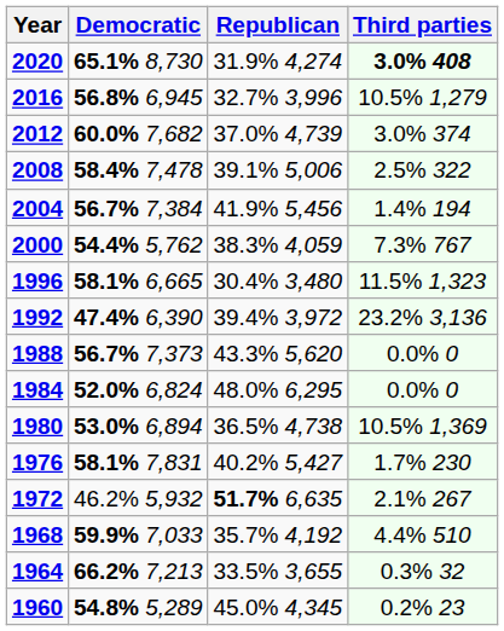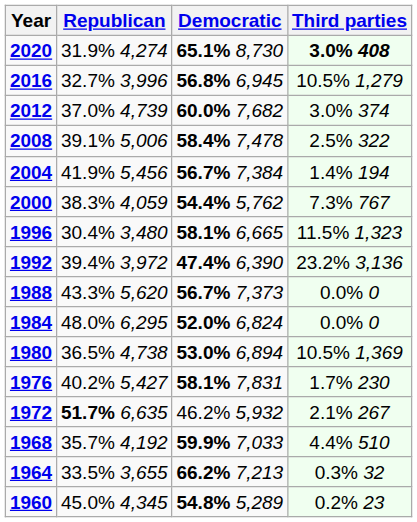 <table class="wikitable" style="float:right; font-size:95%;">
 <tr bgcolor=lightgrey>
 <th>Year</th>
+<th><a href='#'>Republican</a></th>
 <th><a href='#'>Democratic</a></th>
-<th><a href='#'>Republican</a></th>
 <th><a href='#'>Third parties</a></th>
 </tr>
 <tr>
 <td style="text-align:center;" ><strong><a href='#'>2020</a></strong></td>
+<td style="text-align:center;" >31.9% <em>4,274</em></td>
 <td style="text-align:center;" ><strong>65.1%</strong> <em>8,730</em></td>
-<td style="text-align:center;" >31.9% <em>4,274</em></td>
 <td style="text-align:center; background:honeyDew;"><strong>3.0% <em>408</em></strong></td>
 </tr>
 <tr>
 <td style="text-align:center;" ><strong><a href='#'>2016</a></strong></td>
+<td style="text-align:center;" >32.7% <em>3,996</em></td>
 <td style="text-align:center;" ><strong>56.8%</strong> <em>6,945</em></td>
-<td style="text-align:center;" >32.7% <em>3,996</em></td>
 <td style="text-align:center; background:honeyDew;">10.5% <em>1,279</em></td>
 </tr>
 <tr>
 <td style="text-align:center;" ><strong><a href='#'>2012</a></strong></td>
+<td style="text-align:center;" >37.0% <em>4,739</em></td>
 <td style="text-align:center;" ><strong>60.0%</strong> <em>7,682</em></td>
-<td style="text-align:center;" >37.0% <em>4,739</em></td>
 <td style="text-align:center; background:honeyDew;">3.0% <em>374</em></td>
 </tr>
 <tr>
 <td style="text-align:center;" ><strong><a href='#'>2008</a></strong></td>
+<td style="text-align:center;" >39.1% <em>5,006</em></td>
 <td style="text-align:center;" ><strong>58.4%</strong> <em>7,478</em></td>
-<td style="text-align:center;" >39.1% <em>5,006</em></td>
 <td style="text-align:center; background:honeyDew;">2.5% <em>322</em></td>
 </tr>
 <tr>
 <td style="text-align:center;" ><strong><a href='#'>2004</a></strong></td>
+<td style="text-align:center;" >41.9% <em>5,456</em></td>
 <td style="text-align:center;" ><strong>56.7%</strong> <em>7,384</em></td>
-<td style="text-align:center;" >41.9% <em>5,456</em></td>
 <td style="text-align:center; background:honeyDew;">1.4% <em>194</em></td>
 </tr>
 <tr>
 <td style="text-align:center;" ><strong><a href='#'>2000</a></strong></td>
+<td style="text-align:center;" >38.3% <em>4,059</em></td>
 <td style="text-align:center;" ><strong>54.4%</strong> <em>5,762</em></td>
-<td style="text-align:center;" >38.3% <em>4,059</em></td>
 <td style="text-align:center; background:honeyDew;">7.3% <em>767</em></td>
 </tr>
 <tr>
 <td style="text-align:center;" ><strong><a href='#'>1996</a></strong></td>
+<td style="text-align:center;" >30.4% <em>3,480</em></td>
 <td style="text-align:center;" ><strong>58.1%</strong> <em>6,665</em></td>
-<td style="text-align:center;" >30.4% <em>3,480</em></td>
 <td style="text-align:center; background:honeyDew;">11.5% <em>1,323</em></td>
 </tr>
 <tr>
 <td style="text-align:center;" ><strong><a href='#'>1992</a></strong></td>
+<td style="text-align:center;" >39.4% <em>3,972</em></td>
 <td style="text-align:center;" ><strong>47.4%</strong> <em>6,390</em></td>
-<td style="text-align:center;" >39.4% <em>3,972</em></td>
 <td style="text-align:center; background:honeyDew;">23.2% <em>3,136</em></td>
 </tr>
 <tr>
 <td style="text-align:center;" ><strong><a href='#'>1988</a></strong></td>
+<td style="text-align:center;" >43.3% <em>5,620</em></td>
 <td style="text-align:center;" ><strong>56.7%</strong> <em>7,373</em></td>
-<td style="text-align:center;" >43.3% <em>5,620</em></td>
 <td style="text-align:center; background:honeyDew;">0.0% <em>0</em></td>
 </tr>
 <tr>
 <td style="text-align:center;" ><strong><a href='#'>1984</a></strong></td>
+<td style="text-align:center;" >48.0% <em>6,295</em></td>
 <td style="text-align:center;" ><strong>52.0%</strong> <em>6,824</em></td>
-<td style="text-align:center;" >48.0% <em>6,295</em></td>
 <td style="text-align:center; background:honeyDew;">0.0% <em>0</em></td>
 </tr>
 <tr>
 <td style="text-align:center;" ><strong><a href='#'>1980</a></strong></td>
+<td style="text-align:center;" >36.5% <em>4,738</em></td>
 <td style="text-align:center;" ><strong>53.0%</strong> <em>6,894</em></td>
-<td style="text-align:center;" >36.5% <em>4,738</em></td>
 <td style="text-align:center; background:honeyDew;">10.5% <em>1,369</em></td>
 </tr>
 <tr>
 <td style="text-align:center;" ><strong><a href='#'>1976</a></strong></td>
+<td style="text-align:center;" >40.2% <em>5,427</em></td>
 <td style="text-align:center;" ><strong>58.1%</strong> <em>7,831</em></td>
-<td style="text-align:center;" >40.2% <em>5,427</em></td>
 <td style="text-align:center; background:honeyDew;">1.7% <em>230</em></td>
 </tr>
 <tr>
 <td style="text-align:center;" ><strong><a href='#'>1972</a></strong></td>
+<td style="text-align:center;" ><strong>51.7%</strong> <em>6,635</em></td>
 <td style="text-align:center;" >46.2% <em>5,932</em></td>
-<td style="text-align:center;" ><strong>51.7%</strong> <em>6,635</em></td>
 <td style="text-align:center; background:honeyDew;">2.1% <em>267</em></td>
 </tr>
 <tr>
 <td style="text-align:center;" ><strong><a href='#'>1968</a></strong></td>
+<td style="text-align:center;" >35.7% <em>4,192</em></td>
 <td style="text-align:center;" ><strong>59.9%</strong> <em>7,033</em></td>
-<td style="text-align:center;" >35.7% <em>4,192</em></td>
 <td style="text-align:center; background:honeyDew;">4.4% <em>510</em></td>
 </tr>
 <tr>
 <td style="text-align:center;" ><strong><a href='#'>1964</a></strong></td>
+<td style="text-align:center;" >33.5% <em>3,655</em></td>
 <td style="text-align:center;" ><strong>66.2%</strong> <em>7,213</em></td>
-<td style="text-align:center;" >33.5% <em>3,655</em></td>
 <td style="text-align:center; background:honeyDew;">0.3% <em>32</em></td>
 </tr>
 <tr>
 <td style="text-align:center;" ><strong><a href='#'>1960</a></strong></td>
+<td style="text-align:center;" >45.0% <em>4,345</em></td>
 <td style="text-align:center;" ><strong>54.8%</strong> <em>5,289</em></td>
-<td style="text-align:center;" >45.0% <em>4,345</em></td>
 <td style="text-align:center; background:honeyDew;">0.2% <em>23</em></td>
 </tr>
 </table>
